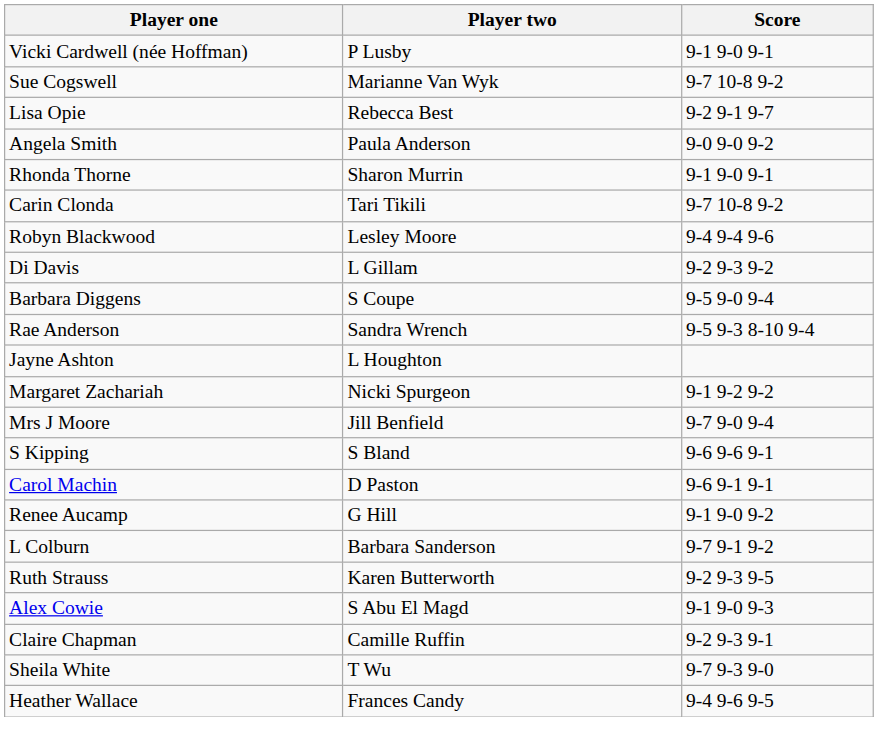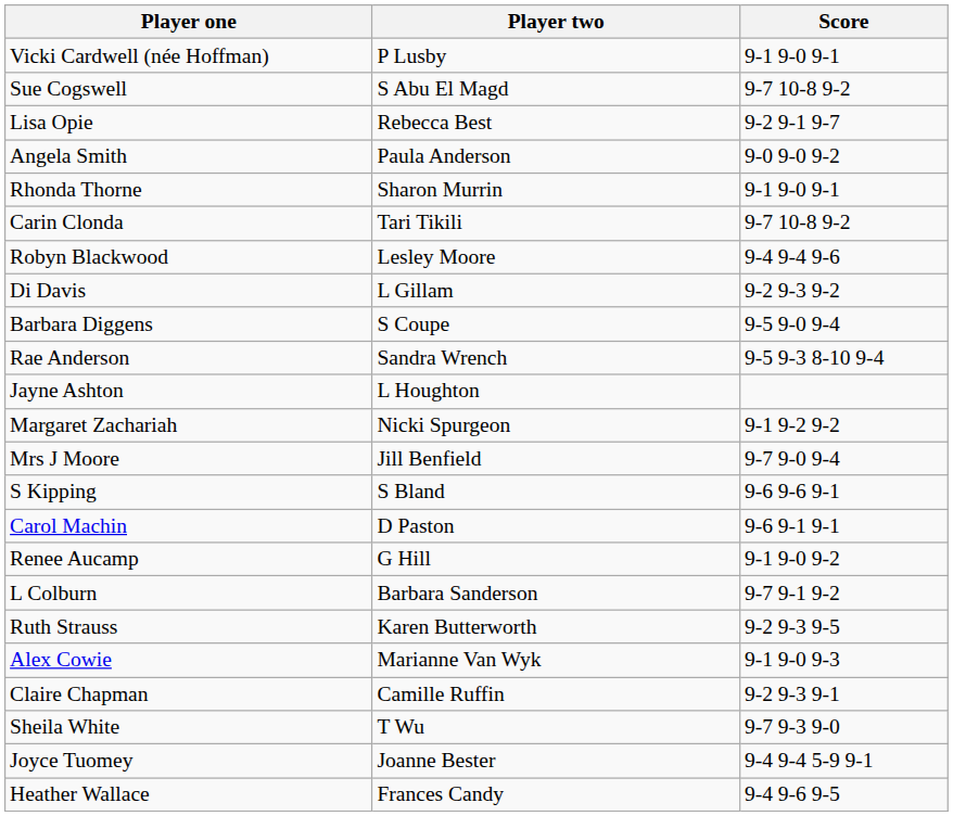 <table class="wikitable">
 <tr>
 <th width=270>Player one</th>
 <th width=270>Player two</th>
 <th width=150>Score</th>
 </tr>
 <tr>
 <td> Vicki Cardwell (née Hoffman)</td>
 <td> P Lusby</td>
 <td>9-1 9-0 9-1</td>
 </tr>
 <tr>
 <td> Sue Cogswell</td>
-<td> Marianne Van Wyk</td>
+<td> S Abu El Magd</td>
 <td>9-7 10-8 9-2</td>
 </tr>
 <tr>
 <td> Lisa Opie</td>
 <td> Rebecca Best</td>
 <td>9-2 9-1 9-7</td>
 </tr>
 <tr>
 <td> Angela Smith</td>
 <td> Paula Anderson</td>
 <td>9-0 9-0 9-2</td>
 </tr>
 <tr>
 <td> Rhonda Thorne</td>
 <td> Sharon Murrin</td>
 <td>9-1 9-0 9-1</td>
 </tr>
 <tr>
 <td> Carin Clonda</td>
 <td> Tari Tikili</td>
 <td>9-7 10-8 9-2</td>
 </tr>
 <tr>
 <td> Robyn Blackwood</td>
 <td> Lesley Moore</td>
 <td>9-4 9-4 9-6</td>
 </tr>
 <tr>
 <td> Di Davis</td>
 <td> L Gillam</td>
 <td>9-2 9-3 9-2</td>
 </tr>
 <tr>
 <td> Barbara Diggens</td>
 <td> S Coupe</td>
 <td>9-5 9-0 9-4</td>
 </tr>
 <tr>
 <td> Rae Anderson</td>
 <td> Sandra Wrench</td>
 <td>9-5 9-3 8-10 9-4</td>
 </tr>
 <tr>
 <td> Jayne Ashton</td>
 <td> L Houghton</td>
 <td></td>
 </tr>
 <tr>
 <td> Margaret Zachariah</td>
 <td> Nicki Spurgeon</td>
 <td>9-1 9-2 9-2</td>
 </tr>
 <tr>
 <td> Mrs J Moore</td>
 <td> Jill Benfield</td>
 <td>9-7 9-0 9-4</td>
 </tr>
 <tr>
 <td> S Kipping</td>
 <td> S Bland</td>
 <td>9-6 9-6 9-1</td>
 </tr>
 <tr>
 <td> <a href='#'>Carol Machin</a></td>
 <td> D Paston</td>
 <td>9-6 9-1 9-1</td>
 </tr>
 <tr>
 <td> Renee Aucamp</td>
 <td> G Hill</td>
 <td>9-1 9-0 9-2</td>
 </tr>
 <tr>
 <td> L Colburn</td>
 <td> Barbara Sanderson</td>
 <td>9-7 9-1 9-2</td>
 </tr>
 <tr>
 <td> Ruth Strauss</td>
 <td> Karen Butterworth</td>
 <td>9-2 9-3 9-5</td>
 </tr>
 <tr>
 <td> <a href='#'>Alex Cowie</a></td>
-<td> S Abu El Magd</td>
+<td> Marianne Van Wyk</td>
 <td>9-1 9-0 9-3</td>
 </tr>
 <tr>
 <td> Claire Chapman</td>
 <td> Camille Ruffin</td>
 <td>9-2 9-3 9-1</td>
 </tr>
 <tr>
 <td> Sheila White</td>
 <td> T Wu</td>
 <td>9-7 9-3 9-0</td>
 </tr>
 <tr>
+<td> Joyce Tuomey</td>
+<td> Joanne Bester</td>
+<td>9-4 9-4 5-9 9-1</td>
+</tr>
+<tr>
 <td> Heather Wallace</td>
 <td> Frances Candy</td>
 <td>9-4 9-6 9-5</td>
 </tr>
 </table>
